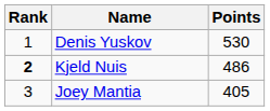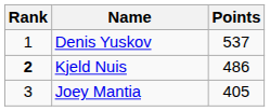 <table class="wikitable" border="1">
 <tr>
 <th width=30>Rank</th>
 <th width=150>Name</th>
 <th width=25>Points</th>
 </tr>
 <tr align="center">
 <td>1</td>
 <td align="left"> <a href='#'>Denis Yuskov</a></td>
-<td>530</td>
+<td>537</td>
 </tr>
 <tr align="center">
 <td><strong>2</strong></td>
 <td align="left"> <a href='#'>Kjeld Nuis</a></td>
 <td>486</td>
 </tr>
 <tr align="center">
 <td>3</td>
 <td align="left"> <a href='#'>Joey Mantia</a></td>
 <td>405</td>
 </tr>
 </table>
